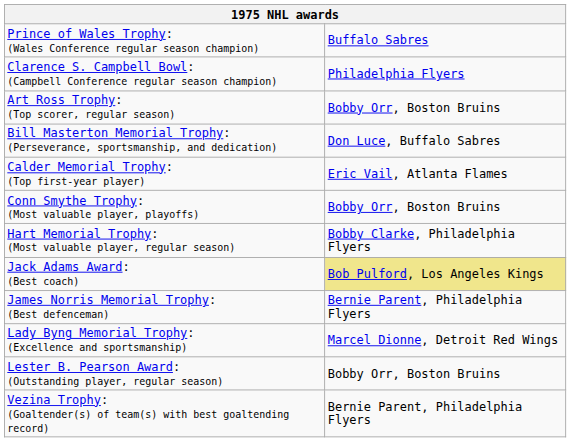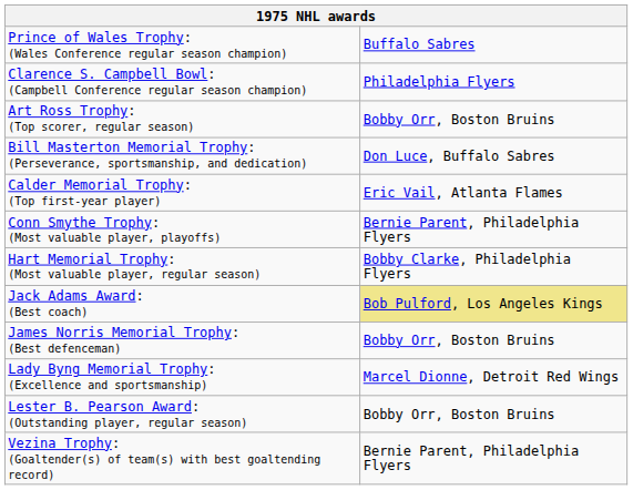 <table class="wikitable">
 <tr>
 <th bgcolor="#DDDDDD" colspan="2">1975 NHL awards</th>
 </tr>
 <tr>
 <td><a href='#'>Prince of Wales Trophy</a>:<br><small>(Wales Conference regular season champion)</small></td>
 <td><a href='#'>Buffalo Sabres</a></td>
 </tr>
 <tr>
 <td><a href='#'>Clarence S. Campbell Bowl</a>:<br><small>(Campbell Conference regular season champion)</small></td>
 <td><a href='#'>Philadelphia Flyers</a></td>
 </tr>
 <tr>
 <td><a href='#'>Art Ross Trophy</a>:<br><small>(Top scorer, regular season)</small></td>
 <td><a href='#'>Bobby Orr</a>, Boston Bruins</td>
 </tr>
 <tr>
 <td><a href='#'>Bill Masterton Memorial Trophy</a>:<br><small>(Perseverance, sportsmanship, and dedication)</small></td>
 <td><a href='#'>Don Luce</a>, Buffalo Sabres</td>
 </tr>
 <tr>
 <td><a href='#'>Calder Memorial Trophy</a>:<br><small>(Top first-year player)</small></td>
 <td><a href='#'>Eric Vail</a>, Atlanta Flames</td>
 </tr>
 <tr>
 <td><a href='#'>Conn Smythe Trophy</a>:<br><small>(Most valuable player, playoffs)</small></td>
-<td><a href='#'>Bobby Orr</a>, Boston Bruins</td>
+<td><a href='#'>Bernie Parent</a>, Philadelphia Flyers</td>
 </tr>
 <tr>
 <td><a href='#'>Hart Memorial Trophy</a>:<br><small>(Most valuable player, regular season)</small></td>
 <td><a href='#'>Bobby Clarke</a>, Philadelphia Flyers</td>
 </tr>
 <tr>
 <td><a href='#'>Jack Adams Award</a>:<br><small>(Best coach)</small></td>
 <td style="background: khaki;"><a href='#'>Bob Pulford</a>, Los Angeles Kings</td>
 </tr>
 <tr>
 <td><a href='#'>James Norris Memorial Trophy</a>:<br><small>(Best defenceman)</small></td>
-<td><a href='#'>Bernie Parent</a>, Philadelphia Flyers</td>
+<td><a href='#'>Bobby Orr</a>, Boston Bruins</td>
 </tr>
 <tr>
 <td><a href='#'>Lady Byng Memorial Trophy</a>:<br><small>(Excellence and sportsmanship)</small></td>
 <td><a href='#'>Marcel Dionne</a>, Detroit Red Wings</td>
 </tr>
 <tr>
 <td><a href='#'>Lester B. Pearson Award</a>:<br><small>(Outstanding player, regular season)</small></td>
 <td>Bobby Orr, Boston Bruins</td>
 </tr>
 <tr>
 <td><a href='#'>Vezina Trophy</a>:<br><small>(Goaltender(s) of team(s) with best goaltending record)</small></td>
 <td>Bernie Parent, Philadelphia Flyers</td>
 </tr>
 </table>
